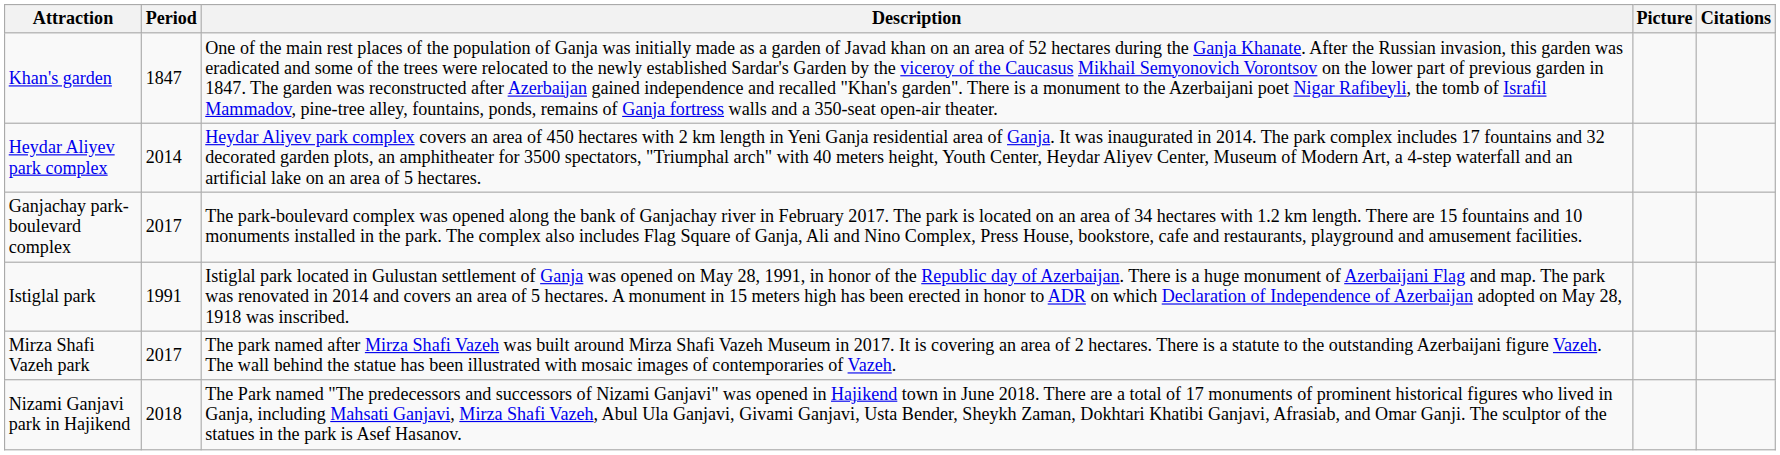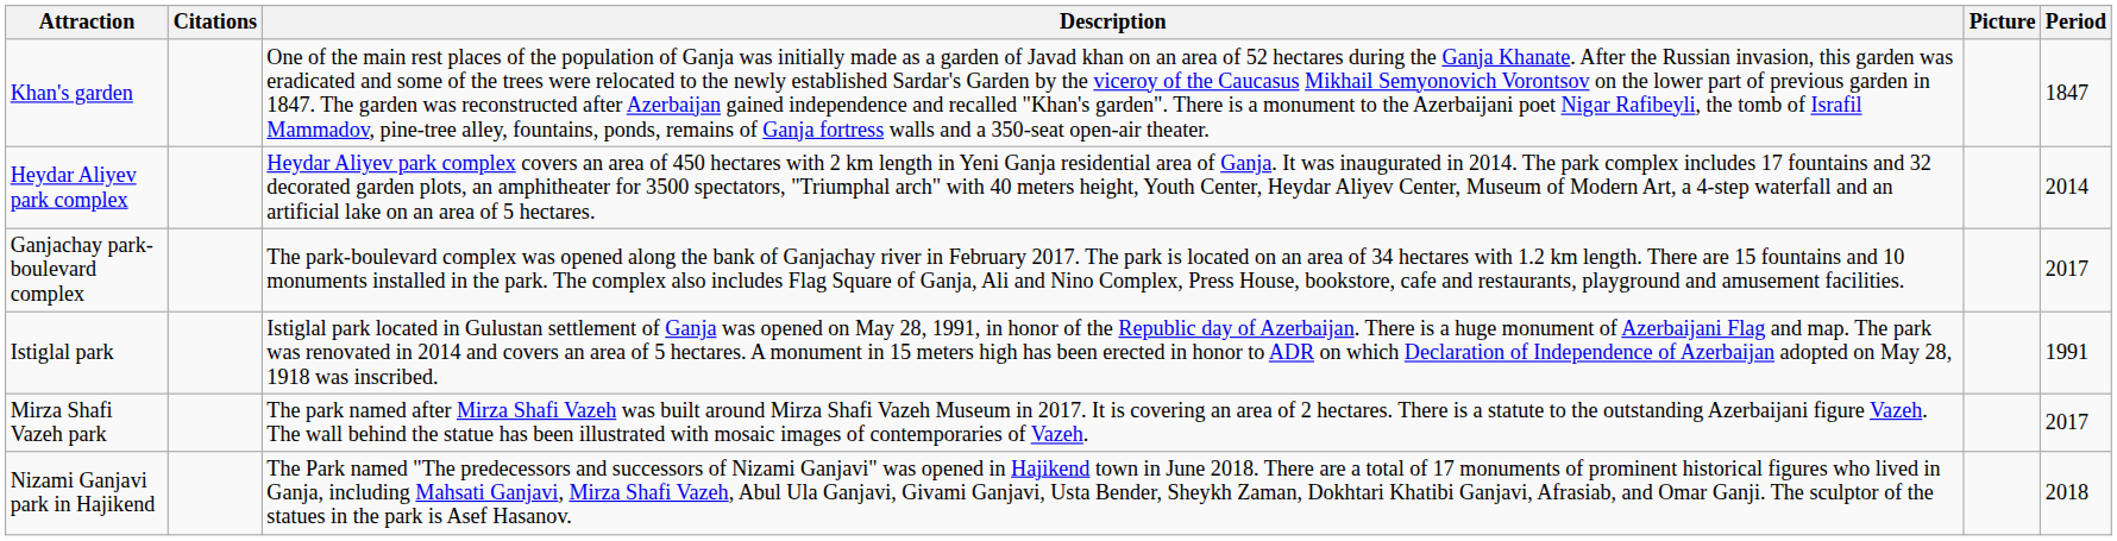 <table class="wikitable">
 <tr>
 <th>Attraction</th>
-<th>Period</th>
+<th>Citations</th>
 <th>Description</th>
 <th>Picture</th>
-<th>Citations</th>
+<th>Period</th>
 </tr>
 <tr>
 <td><a href='#'>Khan's garden</a></td>
-<td>1847</td>
+<td></td>
 <td>One of the main rest places of the population of Ganja was initially made as a garden of Javad khan on an area of 52 hectares during the <a href='#'>Ganja Khanate</a>. After the Russian invasion, this garden was eradicated and some of the trees were relocated to the newly established Sardar's Garden by the <a href='#'>viceroy of the Caucasus</a> <a href='#'>Mikhail Semyonovich Vorontsov</a> on the lower part of previous garden in 1847. The garden was reconstructed after <a href='#'>Azerbaijan</a> gained independence and recalled "Khan's garden". There is a monument to the Azerbaijani poet <a href='#'>Nigar Rafibeyli</a>, the tomb of <a href='#'>Israfil Mammadov</a>, pine-tree alley, fountains, ponds, remains of <a href='#'>Ganja fortress</a> walls and a 350-seat open-air theater.</td>
 <td></td>
-<td></td>
+<td>1847</td>
 </tr>
 <tr>
 <td><a href='#'>Heydar Aliyev park complex</a></td>
-<td>2014</td>
+<td></td>
 <td><a href='#'>Heydar Aliyev park complex</a> covers an area of 450 hectares with 2 km length in Yeni Ganja residential area of <a href='#'>Ganja</a>. It was inaugurated in 2014. The park complex includes 17 fountains and 32 decorated garden plots, an amphitheater for 3500 spectators, "Triumphal arch" with 40 meters height, Youth Center, Heydar Aliyev Center, Museum of Modern Art, a 4-step waterfall and an artificial lake on an area of 5 hectares.</td>
 <td></td>
-<td></td>
+<td>2014</td>
 </tr>
 <tr>
 <td>Ganjachay park-boulevard complex</td>
-<td>2017</td>
+<td></td>
 <td>The park-boulevard complex was opened along the bank of Ganjachay river in February 2017. The park is located on an area of 34 hectares with 1.2 km length. There are 15 fountains and 10 monuments installed in the park. The complex also includes Flag Square of Ganja, Ali and Nino Complex, Press House, bookstore, cafe and restaurants, playground and amusement facilities.</td>
 <td></td>
-<td></td>
+<td>2017</td>
 </tr>
 <tr>
 <td>Istiglal park</td>
-<td>1991</td>
+<td></td>
 <td>Istiglal park located in Gulustan settlement of <a href='#'>Ganja</a> was opened on May 28, 1991, in honor of the <a href='#'>Republic day of Azerbaijan</a>. There is a huge monument of <a href='#'>Azerbaijani Flag</a> and map. The park was renovated in 2014 and covers an area of 5 hectares. A monument in 15 meters high has been erected in honor to <a href='#'>ADR</a> on which <a href='#'>Declaration of Independence of Azerbaijan</a> adopted on May 28, 1918 was inscribed.</td>
 <td></td>
-<td></td>
+<td>1991</td>
 </tr>
 <tr>
 <td>Mirza Shafi Vazeh park</td>
-<td>2017</td>
+<td></td>
 <td>The park named after <a href='#'>Mirza Shafi Vazeh</a> was built around Mirza Shafi Vazeh Museum in 2017. It is covering an area of 2 hectares. There is a statute to the outstanding Azerbaijani figure <a href='#'>Vazeh</a>. The wall behind the statue has been illustrated with mosaic images of contemporaries of <a href='#'>Vazeh</a>.</td>
 <td></td>
-<td></td>
+<td>2017</td>
 </tr>
 <tr>
 <td>Nizami Ganjavi park in Hajikend</td>
-<td>2018</td>
+<td></td>
 <td>The Park named "The predecessors and successors of Nizami Ganjavi" was opened in <a href='#'>Hajikend</a> town in June 2018. There are a total of 17 monuments of prominent historical figures who lived in Ganja, including <a href='#'>Mahsati Ganjavi</a>, <a href='#'>Mirza Shafi Vazeh</a>, Abul Ula Ganjavi, Givami Ganjavi, Usta Bender, Sheykh Zaman, Dokhtari Khatibi Ganjavi, Afrasiab, and Omar Ganji. The sculptor of the statues in the park is Asef Hasanov.</td>
 <td></td>
-<td></td>
+<td>2018</td>
 </tr>
 </table>
